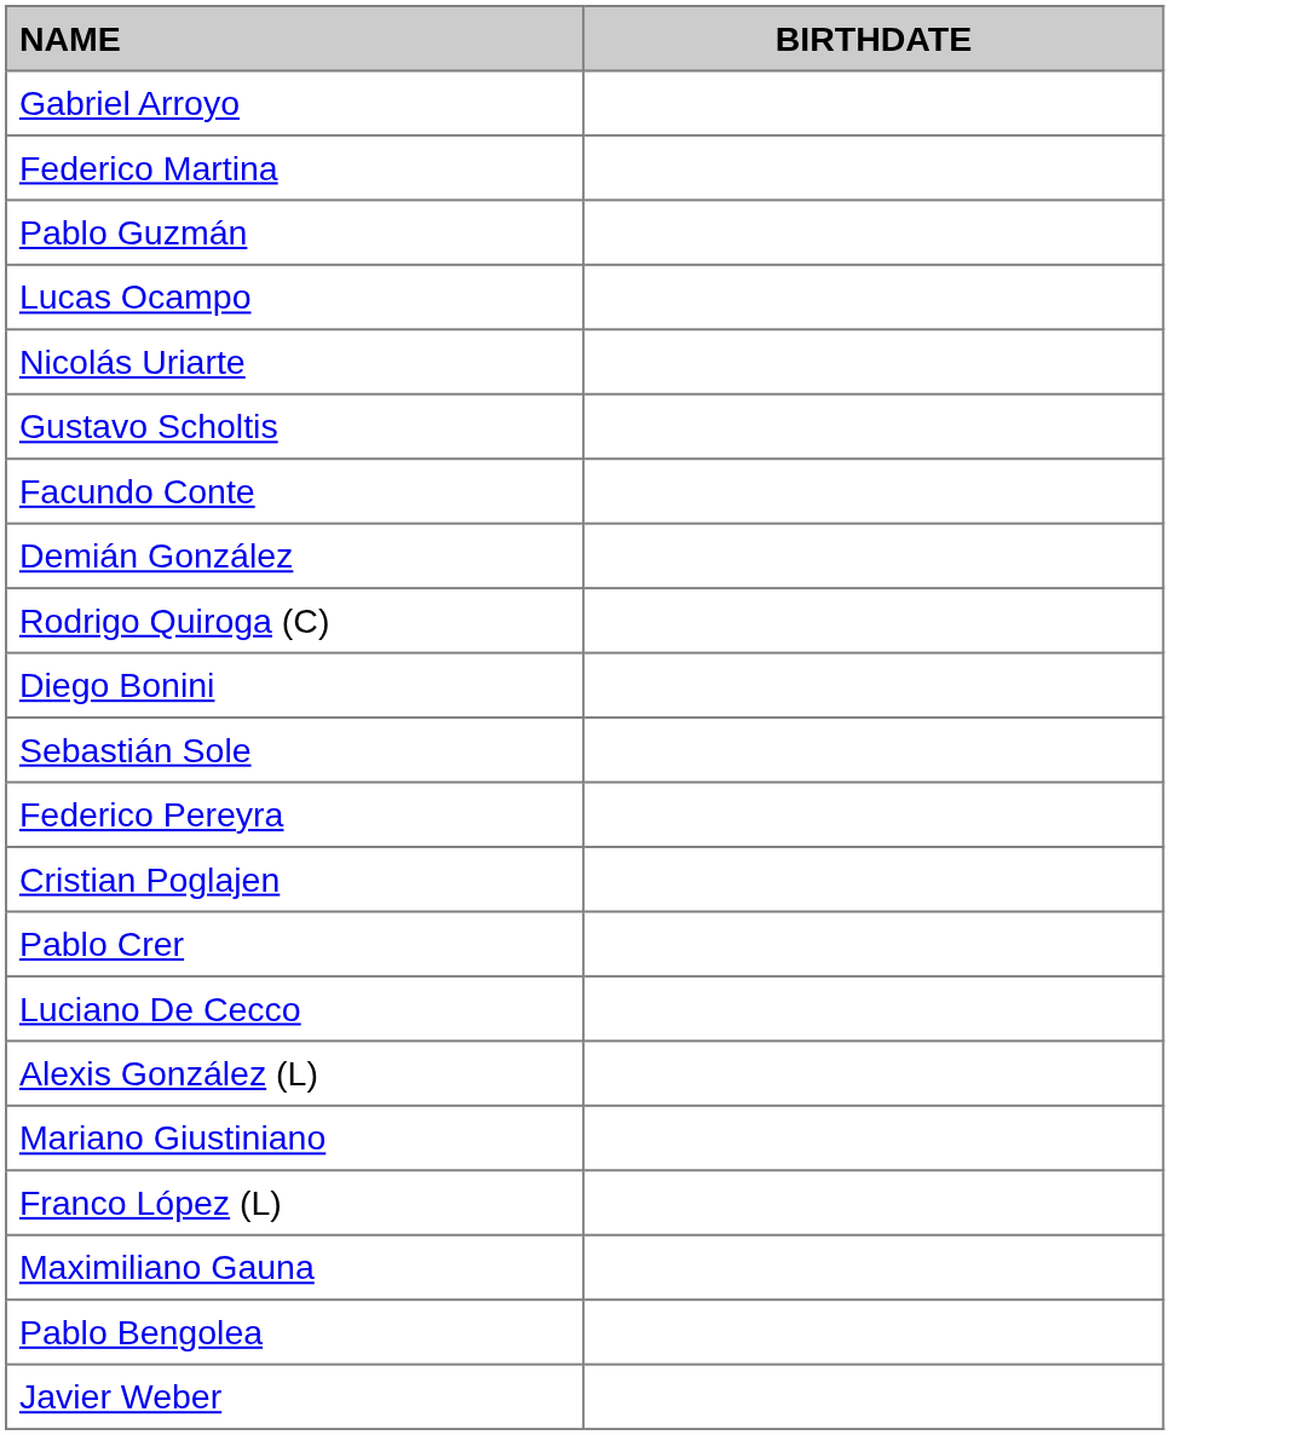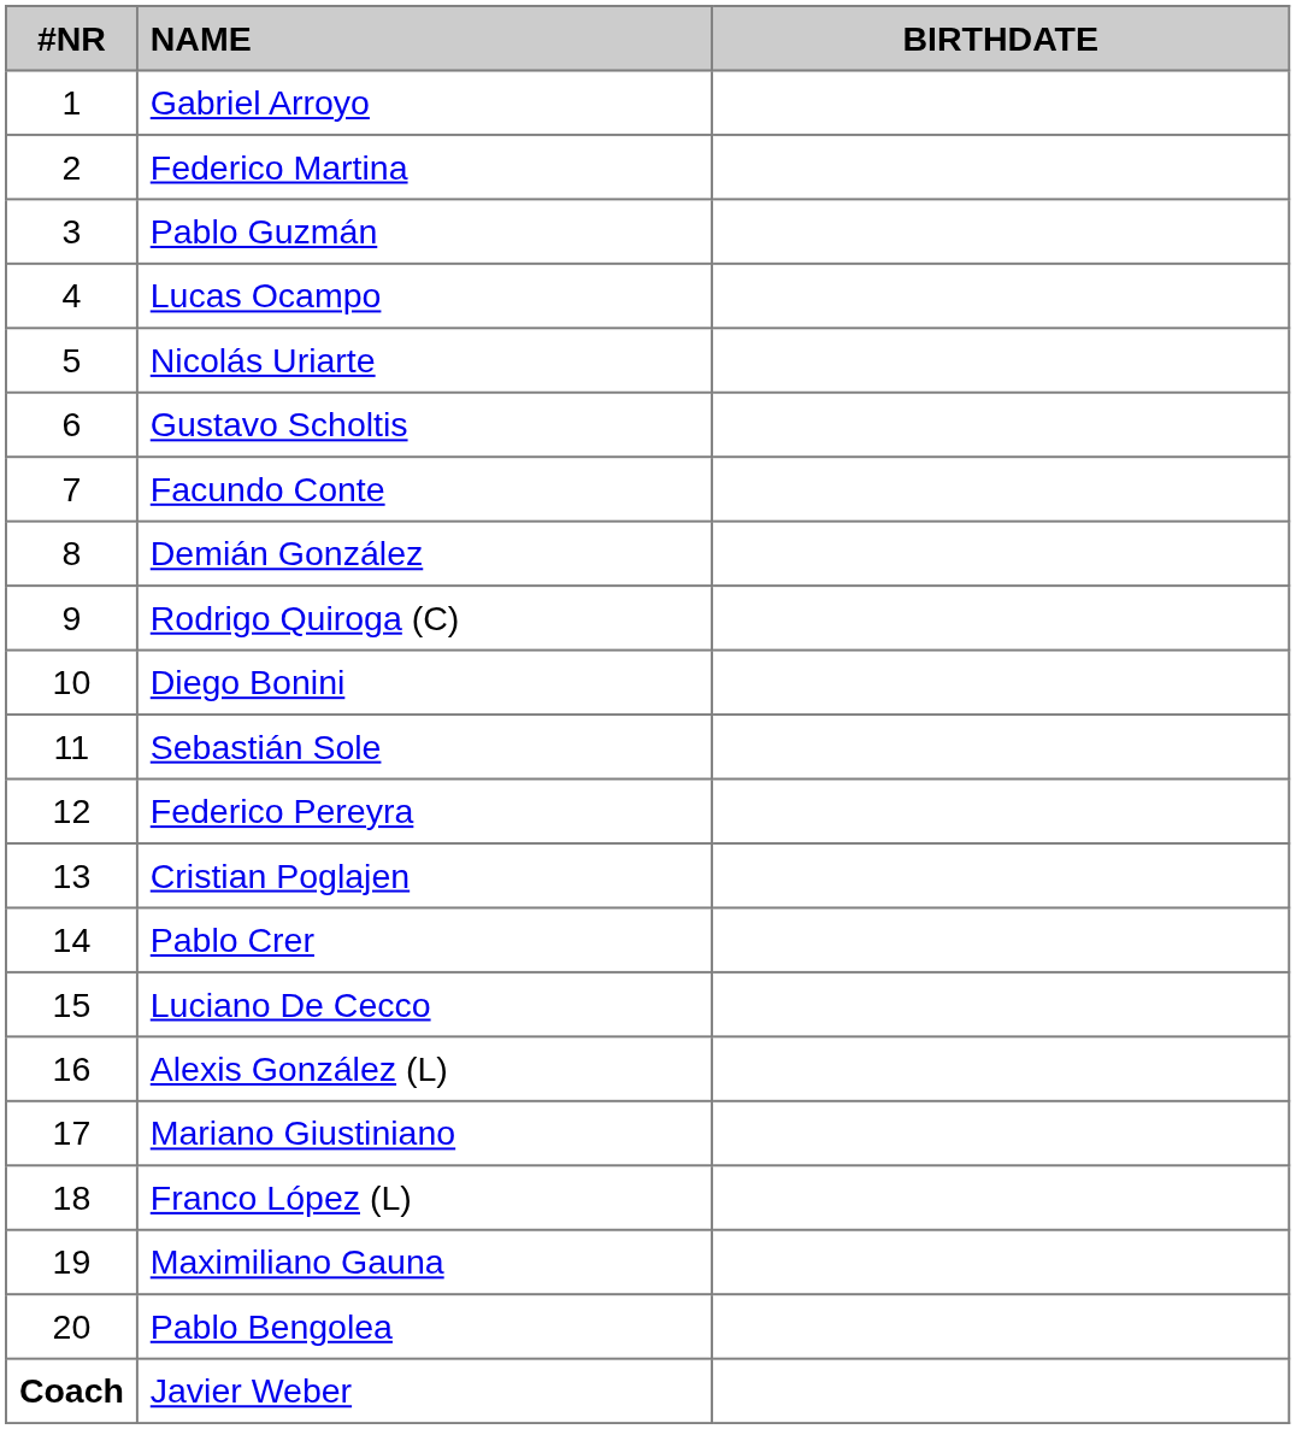 <table border="1" cellspacing="2" cellpadding="5" style="border-collapse: collapse; font-size: 90%;">
 <tr style="background:#ccc;">
+<th>#NR</th>
 <th style="text-align:left; width:16em;">NAME</th>
 <th style="text-align:center; width:16em;">BIRTHDATE</th>
 </tr>
 <tr>
+<td style="text-align:center;">1</td>
 <td><a href='#'>Gabriel Arroyo</a></td>
 <td align="center"></td>
 </tr>
 <tr>
+<td style="text-align:center;">2</td>
 <td><a href='#'>Federico Martina</a></td>
 <td align="center"></td>
 </tr>
 <tr>
+<td style="text-align:center;">3</td>
 <td><a href='#'>Pablo Guzmán</a></td>
 <td align="center"></td>
 </tr>
 <tr>
+<td style="text-align:center;">4</td>
 <td><a href='#'>Lucas Ocampo</a></td>
 <td align="center"></td>
 </tr>
 <tr>
+<td style="text-align:center;">5</td>
 <td><a href='#'>Nicolás Uriarte</a></td>
 <td align="center"></td>
 </tr>
 <tr>
+<td style="text-align:center;">6</td>
 <td><a href='#'>Gustavo Scholtis</a></td>
 <td align="center"></td>
 </tr>
 <tr>
+<td style="text-align:center;">7</td>
 <td><a href='#'>Facundo Conte</a></td>
 <td align="center"></td>
 </tr>
 <tr>
+<td style="text-align:center;">8</td>
 <td><a href='#'>Demián González</a></td>
 <td align="center"></td>
 </tr>
 <tr>
+<td style="text-align:center;">9</td>
 <td><a href='#'>Rodrigo Quiroga</a> (C)</td>
 <td align="center"></td>
 </tr>
 <tr>
+<td style="text-align:center;">10</td>
 <td><a href='#'>Diego Bonini</a></td>
 <td align="center"></td>
 </tr>
 <tr>
+<td style="text-align:center;">11</td>
 <td><a href='#'>Sebastián Sole</a></td>
 <td align="center"></td>
 </tr>
 <tr>
+<td style="text-align:center;">12</td>
 <td><a href='#'>Federico Pereyra</a></td>
 <td align="center"></td>
 </tr>
 <tr>
+<td style="text-align:center;">13</td>
 <td><a href='#'>Cristian Poglajen</a></td>
 <td align="center"></td>
 </tr>
 <tr>
+<td style="text-align:center;">14</td>
 <td><a href='#'>Pablo Crer</a></td>
 <td align="center"></td>
 </tr>
 <tr>
+<td style="text-align:center;">15</td>
 <td><a href='#'>Luciano De Cecco</a></td>
 <td align="center"></td>
 </tr>
 <tr>
+<td style="text-align:center;">16</td>
 <td><a href='#'>Alexis González</a> (L)</td>
 <td align="center"></td>
 </tr>
 <tr>
+<td style="text-align:center;">17</td>
 <td><a href='#'>Mariano Giustiniano</a></td>
 <td align="center"></td>
 </tr>
 <tr>
+<td style="text-align:center;">18</td>
 <td><a href='#'>Franco López</a> (L)</td>
 <td align="center"></td>
 </tr>
 <tr>
+<td style="text-align:center;">19</td>
 <td><a href='#'>Maximiliano Gauna</a></td>
 <td align="center"></td>
 </tr>
 <tr>
+<td style="text-align:center;">20</td>
 <td><a href='#'>Pablo Bengolea</a></td>
 <td align="center"></td>
 </tr>
 <tr>
+<td style="text-align:center;"><strong>Coach</strong></td>
 <td><a href='#'>Javier Weber</a></td>
 <td align="center"></td>
 </tr>
 </table>
